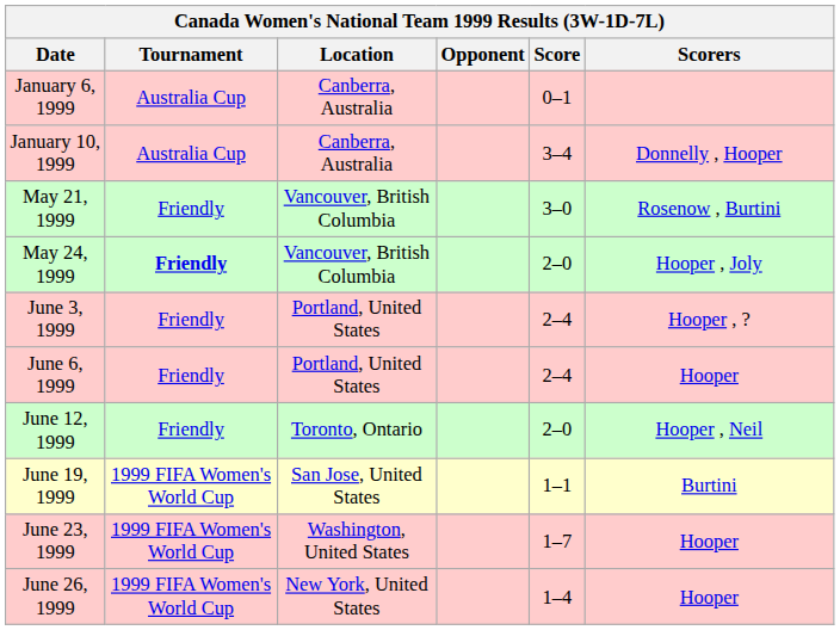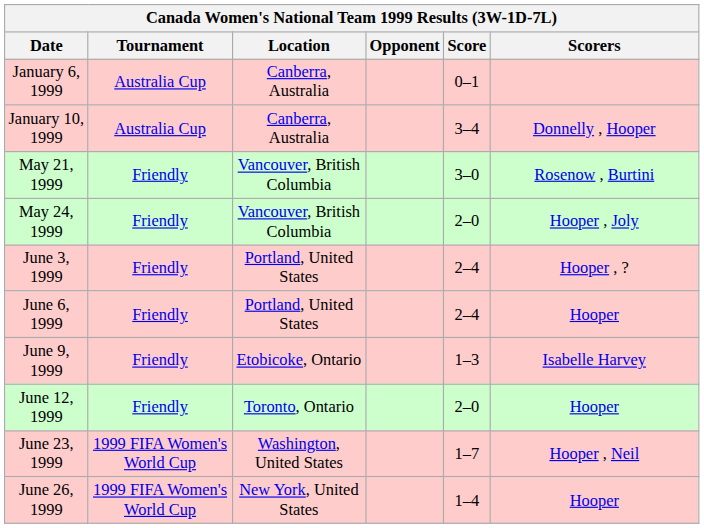 <table class="wikitable collapsible collapsed" style="font-size:90%">
 <tr>
 <th colspan="6"><strong>Canada Women's National Team 1999 Results (3W-1D-7L)</strong></th>
 </tr>
 <tr>
 <th>Date</th>
 <th>Tournament</th>
 <th>Location</th>
 <th>Opponent</th>
 <th>Score</th>
 <th width=30%>Scorers</th>
 </tr>
 <tr style="background:#fcc;">
 <td style="text-align: center;">January 6, 1999</td>
 <td style="text-align: center;"><a href='#'>Australia Cup</a></td>
 <td style="text-align: center;"><a href='#'>Canberra</a>, Australia</td>
 <td></td>
 <td style="text-align: center;">0–1</td>
 <td style="text-align: center;"></td>
 </tr>
 <tr style="background:#fcc;">
 <td style="text-align: center;">January 10, 1999</td>
 <td style="text-align: center;"><a href='#'>Australia Cup</a></td>
 <td style="text-align: center;"><a href='#'>Canberra</a>, Australia</td>
 <td></td>
 <td style="text-align: center;">3–4</td>
 <td style="text-align: center;"><a href='#'>Donnelly</a> , <a href='#'>Hooper</a> </td>
 </tr>
 <tr style="background:#cfc;">
 <td style="text-align: center;">May 21, 1999</td>
 <td style="text-align: center;"><a href='#'>Friendly</a></td>
 <td style="text-align: center;"><a href='#'>Vancouver</a>, British Columbia</td>
 <td></td>
 <td style="text-align: center;">3–0</td>
 <td style="text-align: center;"><a href='#'>Rosenow</a> , <a href='#'>Burtini</a> </td>
 </tr>
 <tr style="background:#cfc;">
 <td style="text-align: center;">May 24, 1999</td>
-<td style="text-align: center;"><strong><a href='#'>Friendly</a></strong></td>
+<td style="text-align: center;"><a href='#'>Friendly</a></td>
 <td style="text-align: center;"><a href='#'>Vancouver</a>, British Columbia</td>
 <td></td>
 <td style="text-align: center;">2–0</td>
 <td style="text-align: center;"><a href='#'>Hooper</a> , <a href='#'>Joly</a> </td>
 </tr>
 <tr style="background:#fcc;">
 <td style="text-align: center;">June 3, 1999</td>
 <td style="text-align: center;"><a href='#'>Friendly</a></td>
 <td style="text-align: center;"><a href='#'>Portland</a>, United States</td>
 <td></td>
 <td style="text-align: center;">2–4</td>
 <td style="text-align: center;"><a href='#'>Hooper</a> , ? </td>
 </tr>
 <tr style="background:#fcc;">
 <td style="text-align: center;">June 6, 1999</td>
 <td style="text-align: center;"><a href='#'>Friendly</a></td>
 <td style="text-align: center;"><a href='#'>Portland</a>, United States</td>
 <td></td>
 <td style="text-align: center;">2–4</td>
 <td style="text-align: center;"><a href='#'>Hooper</a> </td>
 </tr>
+<tr style="background:#fcc;">
+<td style="text-align: center;">June 9, 1999</td>
+<td style="text-align: center;"><a href='#'>Friendly</a></td>
+<td style="text-align: center;"><a href='#'>Etobicoke</a>, Ontario</td>
+<td></td>
+<td style="text-align: center;">1–3</td>
+<td style="text-align: center;"><a href='#'>Isabelle Harvey</a> </td>
+</tr>
 <tr style="background:#cfc;">
 <td style="text-align: center;">June 12, 1999</td>
 <td style="text-align: center;"><a href='#'>Friendly</a></td>
 <td style="text-align: center;"><a href='#'>Toronto</a>, Ontario</td>
 <td></td>
 <td style="text-align: center;">2–0</td>
-<td style="text-align: center;"><a href='#'>Hooper</a> , <a href='#'>Neil</a> </td>
-</tr>
-<tr style="background:#ffc;">
-<td style="text-align: center;">June 19, 1999</td>
-<td style="text-align: center;"><a href='#'>1999 FIFA Women's World Cup</a></td>
-<td style="text-align: center;"><a href='#'>San Jose</a>, United States</td>
-<td></td>
-<td style="text-align: center;">1–1</td>
-<td style="text-align: center;"><a href='#'>Burtini</a> </td>
+<td style="text-align: center;"><a href='#'>Hooper</a> </td>
 </tr>
 <tr style="background:#fcc;">
 <td style="text-align: center;">June 23, 1999</td>
 <td style="text-align: center;"><a href='#'>1999 FIFA Women's World Cup</a></td>
 <td style="text-align: center;"><a href='#'>Washington</a>, United States</td>
 <td></td>
 <td style="text-align: center;">1–7</td>
-<td style="text-align: center;"><a href='#'>Hooper</a> </td>
+<td style="text-align: center;"><a href='#'>Hooper</a> , <a href='#'>Neil</a> </td>
 </tr>
 <tr style="background:#fcc;">
 <td style="text-align: center;">June 26, 1999</td>
 <td style="text-align: center;"><a href='#'>1999 FIFA Women's World Cup</a></td>
 <td style="text-align: center;"><a href='#'>New York</a>, United States</td>
 <td></td>
 <td style="text-align: center;">1–4</td>
 <td style="text-align: center;"><a href='#'>Hooper</a> </td>
 </tr>
 </table>
